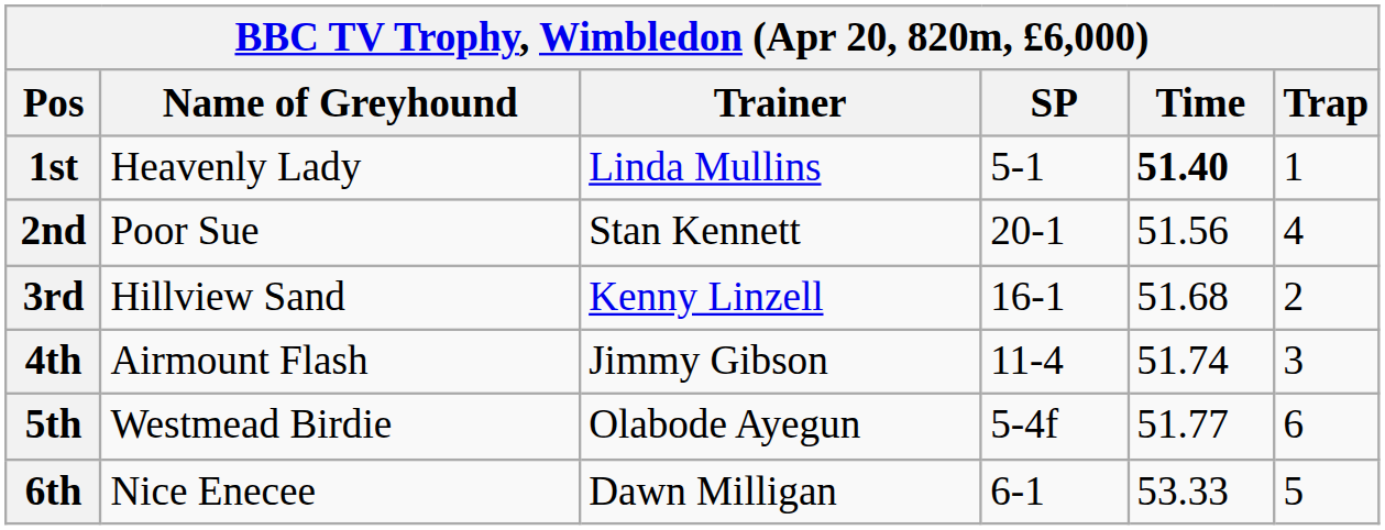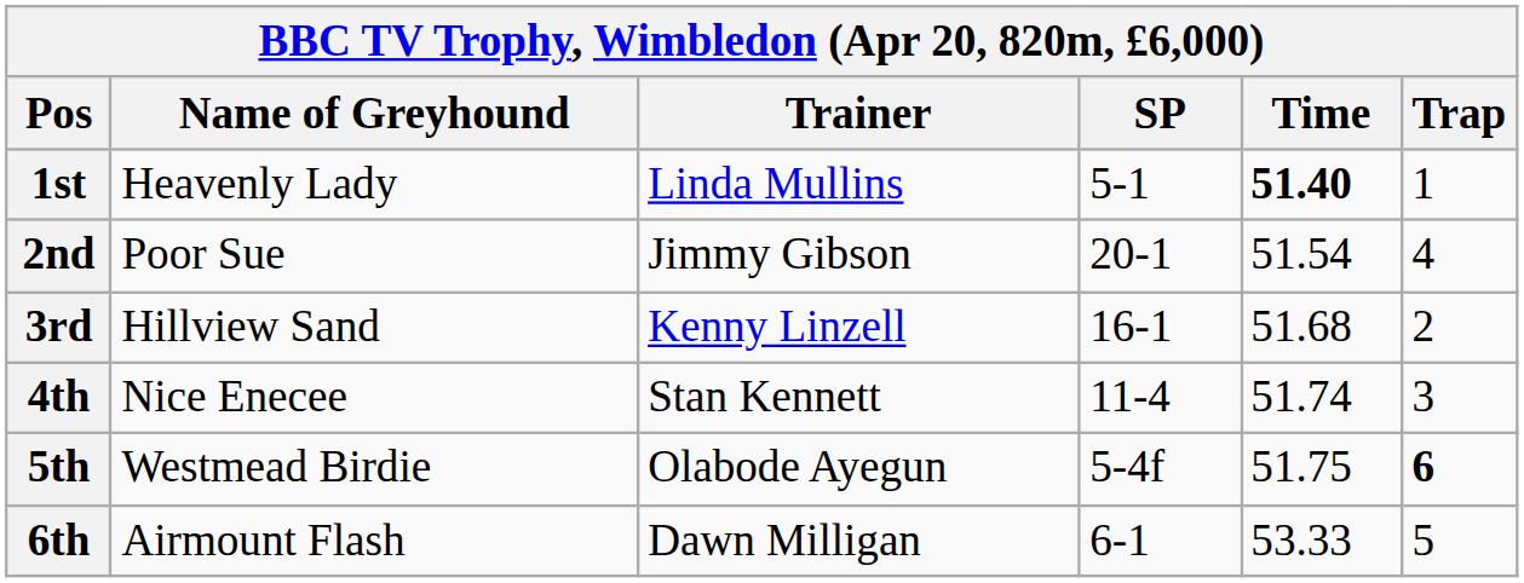 <table class="wikitable">
 <tr>
 <th colspan="6"><a href='#'>BBC TV Trophy</a>, <a href='#'>Wimbledon</a> (Apr 20, 820m, £6,000)</th>
 </tr>
 <tr>
 <th width=30>Pos</th>
 <th width=180>Name of Greyhound</th>
 <th width=150>Trainer</th>
 <th width=50>SP</th>
 <th width=50>Time</th>
 <th width=30>Trap</th>
 </tr>
 <tr>
 <th>1st</th>
 <td>Heavenly Lady</td>
 <td><a href='#'>Linda Mullins</a></td>
 <td>5-1</td>
 <td><strong>51.40</strong></td>
 <td>1</td>
 </tr>
 <tr>
 <th>2nd</th>
 <td>Poor Sue</td>
-<td>Stan Kennett</td>
+<td>Jimmy Gibson</td>
 <td>20-1</td>
-<td>51.56</td>
+<td>51.54</td>
 <td>4</td>
 </tr>
 <tr>
 <th>3rd</th>
 <td>Hillview Sand</td>
 <td><a href='#'>Kenny Linzell</a></td>
 <td>16-1</td>
 <td>51.68</td>
 <td>2</td>
 </tr>
 <tr>
 <th>4th</th>
-<td>Airmount Flash</td>
-<td>Jimmy Gibson</td>
+<td>Nice Enecee</td>
+<td>Stan Kennett</td>
 <td>11-4</td>
 <td>51.74</td>
 <td>3</td>
 </tr>
 <tr>
 <th>5th</th>
 <td>Westmead Birdie</td>
 <td>Olabode Ayegun</td>
 <td>5-4f</td>
-<td>51.77</td>
-<td>6</td>
+<td>51.75</td>
+<td><strong>6</strong></td>
 </tr>
 <tr>
 <th>6th</th>
-<td>Nice Enecee</td>
+<td>Airmount Flash</td>
 <td>Dawn Milligan</td>
 <td>6-1</td>
 <td>53.33</td>
 <td>5</td>
 </tr>
 </table>
